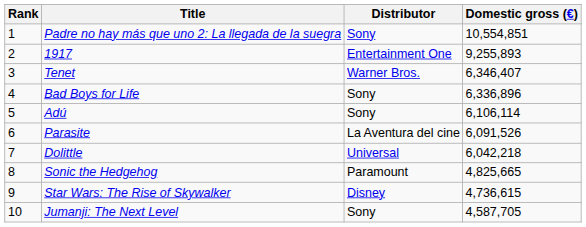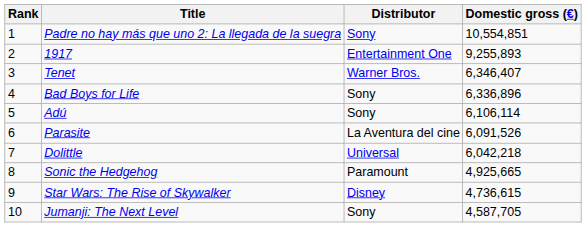 <table class="wikitable sortable" style="margin:auto; margin:auto;">
 <tr>
 <th>Rank</th>
 <th>Title</th>
 <th>Distributor</th>
 <th>Domestic gross (<a href='#'>€</a>)</th>
 </tr>
 <tr>
 <td>1</td>
 <td><em><a href='#'>Padre no hay más que uno 2: La llegada de la suegra</a></em></td>
 <td><a href='#'>Sony</a></td>
 <td>10,554,851</td>
 </tr>
 <tr>
 <td>2</td>
 <td><em><a href='#'>1917</a></em></td>
 <td><a href='#'>Entertainment One</a></td>
 <td>9,255,893</td>
 </tr>
 <tr>
 <td>3</td>
 <td><em><a href='#'>Tenet</a></em></td>
 <td><a href='#'>Warner Bros.</a></td>
 <td>6,346,407</td>
 </tr>
 <tr>
 <td>4</td>
 <td><em><a href='#'>Bad Boys for Life</a></em></td>
 <td>Sony</td>
 <td>6,336,896</td>
 </tr>
 <tr>
 <td>5</td>
 <td><em><a href='#'>Adú</a></em></td>
 <td>Sony</td>
 <td>6,106,114</td>
 </tr>
 <tr>
 <td>6</td>
 <td><em><a href='#'>Parasite</a></em></td>
 <td>La Aventura del cine</td>
 <td>6,091,526</td>
 </tr>
 <tr>
 <td>7</td>
 <td><em><a href='#'>Dolittle</a></em></td>
 <td><a href='#'>Universal</a></td>
 <td>6,042,218</td>
 </tr>
 <tr>
 <td>8</td>
 <td><em><a href='#'>Sonic the Hedgehog</a></em></td>
 <td>Paramount</td>
-<td>4,825,665</td>
+<td>4,925,665</td>
 </tr>
 <tr>
 <td>9</td>
 <td><em><a href='#'>Star Wars: The Rise of Skywalker</a></em></td>
 <td><a href='#'>Disney</a></td>
 <td>4,736,615</td>
 </tr>
 <tr>
 <td>10</td>
 <td><em><a href='#'>Jumanji: The Next Level</a></em></td>
 <td>Sony</td>
 <td>4,587,705</td>
 </tr>
 </table>
